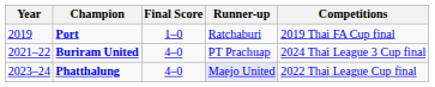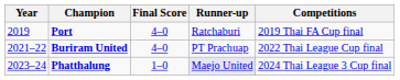 <table class="wikitable">
 <tr>
 <th>Year</th>
 <th>Champion</th>
 <th>Final Score</th>
 <th>Runner-up</th>
 <th scope=col>Competitions</th>
 </tr>
 <tr>
 <td><a href='#'>2019</a></td>
 <td><strong><a href='#'>Port</a></strong></td>
-<td style="text-align:center;"><a href='#'>1–0</a></td>
+<td style="text-align:center;"><a href='#'>4–0</a></td>
 <td><a href='#'>Ratchaburi</a></td>
 <td><a href='#'>2019 Thai FA Cup final</a></td>
 </tr>
 <tr>
 <td><a href='#'>2021–22</a></td>
 <td><strong><a href='#'>Buriram United</a></strong></td>
 <td style="text-align:center;"><a href='#'>4–0</a></td>
 <td><a href='#'>PT Prachuap</a></td>
-<td><a href='#'>2024 Thai League 3 Cup final</a></td>
+<td><a href='#'>2022 Thai League Cup final</a></td>
 </tr>
 <tr>
 <td><a href='#'>2023–24</a></td>
 <td><strong><a href='#'>Phatthalung</a></strong></td>
-<td style="text-align:center;"><a href='#'>4–0</a></td>
+<td style="text-align:center;"><a href='#'>1–0</a></td>
 <td style="background: lavender;"><a href='#'>Maejo United</a></td>
-<td><a href='#'>2022 Thai League Cup final</a></td>
+<td><a href='#'>2024 Thai League 3 Cup final</a></td>
 </tr>
 </table>
